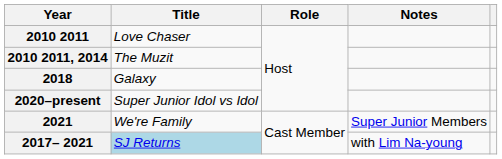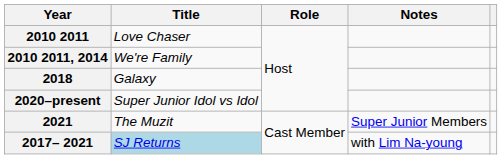 <table class="wikitable sortable plainrowheaders">
 <tr>
 <th scope="col">Year</th>
 <th scope="col">Title</th>
 <th scope="col">Role</th>
 <th scope="col">Notes</th>
 <th scope="col" class="unsortable"></th>
 </tr>
 <tr>
 <th scope="row">2010  2011</th>
 <td><em>Love Chaser</em></td>
 <td rowspan="4">Host</td>
 <td></td>
 <td></td>
 </tr>
 <tr>
 <th scope="row">2010  2011, 2014</th>
-<td><em>The Muzit</em></td>
+<td><em>We're Family</em></td>
 <td></td>
 <td></td>
 </tr>
 <tr>
 <th scope="row">2018</th>
 <td><em>Galaxy</em></td>
 <td></td>
 <td></td>
 </tr>
 <tr>
 <th scope="row">2020–present</th>
 <td><em>Super Junior Idol vs Idol</em></td>
 <td></td>
 <td></td>
 </tr>
 <tr>
 <th scope="row">2021</th>
-<td><em>We're Family</em></td>
+<td><em>The Muzit</em></td>
 <td rowspan="2">Cast Member</td>
 <td><a href='#'>Super Junior</a> Members</td>
 <td></td>
 </tr>
 <tr>
 <th scope="row">2017– 2021</th>
 <td style="background: lightblue;"><em><a href='#'>SJ Returns</a></em></td>
 <td>with <a href='#'>Lim Na-young</a></td>
 <td></td>
 </tr>
 </table>
